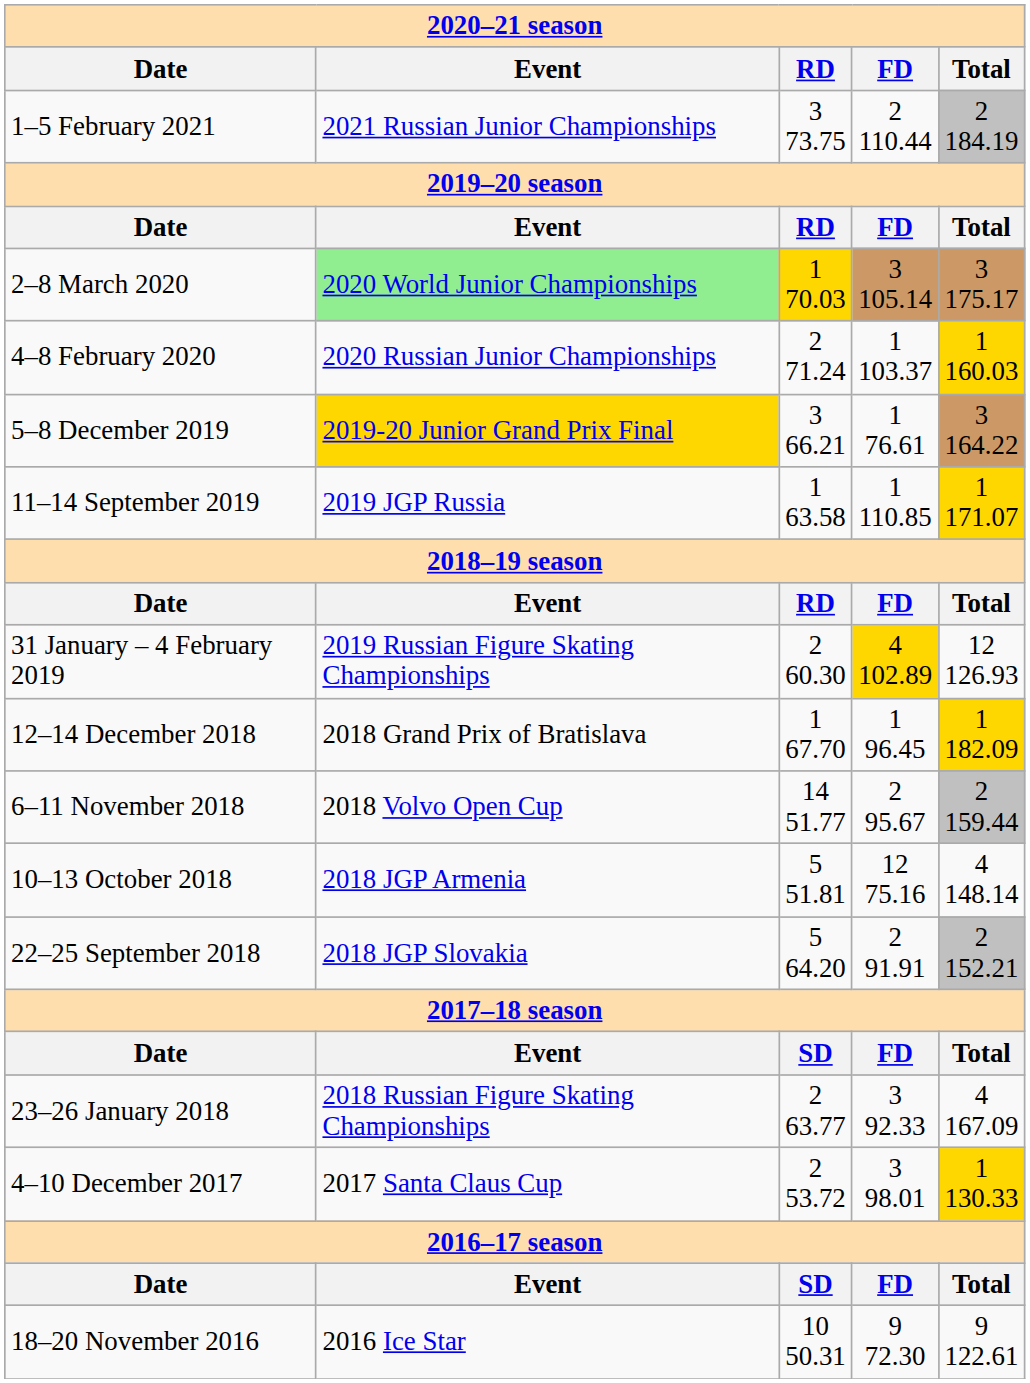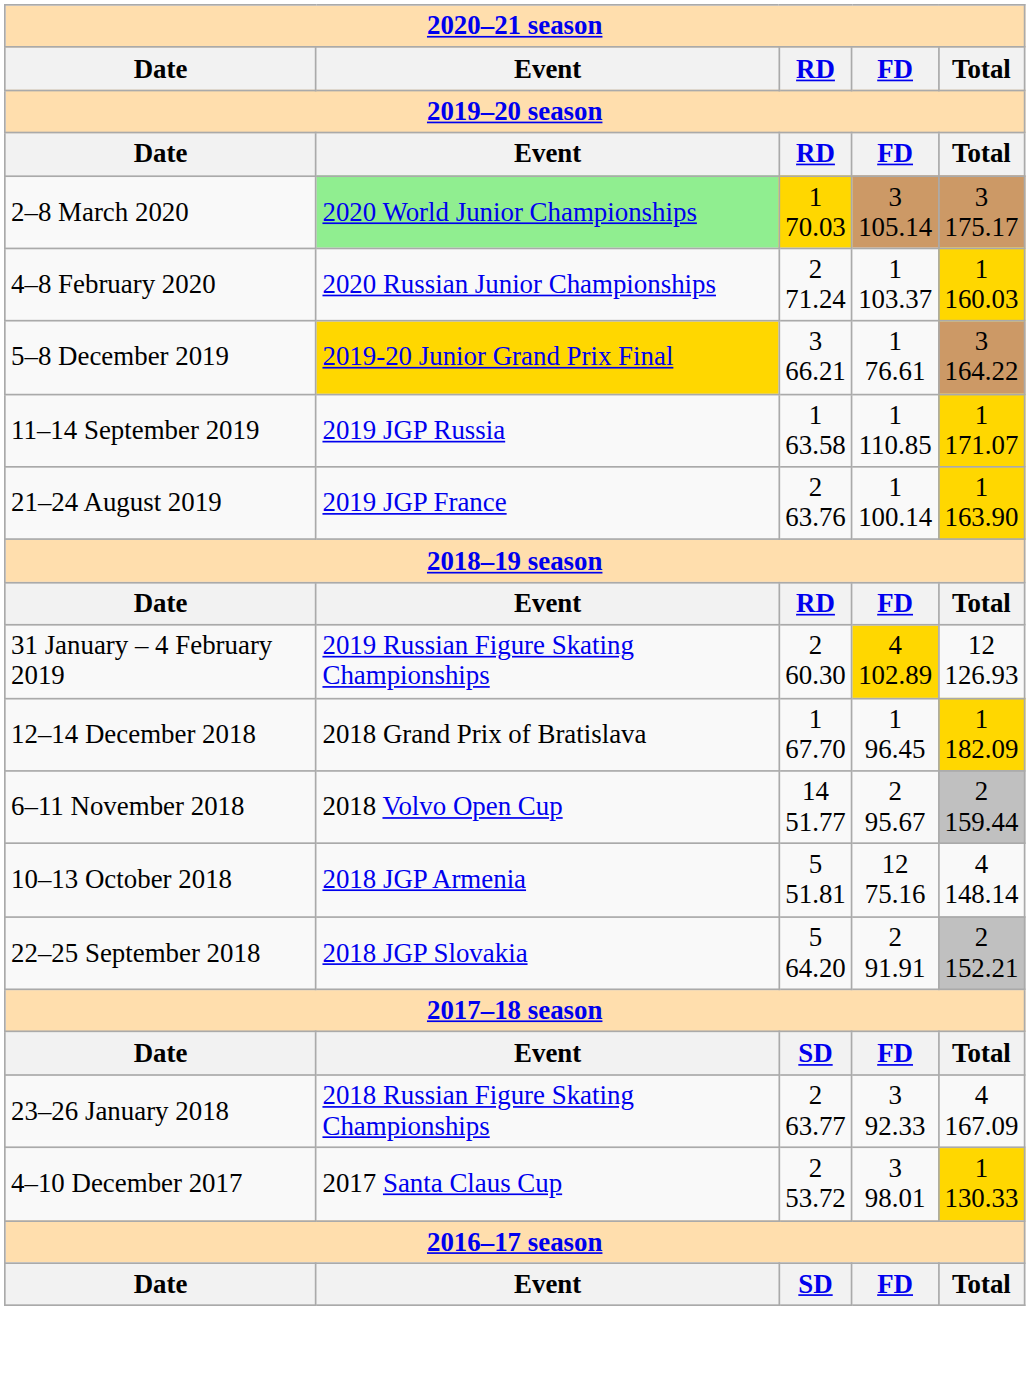 <table class="wikitable">
 <tr>
 <td colspan="5" style="background-color: #ffdead;" align="center"><strong><a href='#'>2020–21 season</a></strong></td>
 </tr>
 <tr>
 <th>Date</th>
 <th>Event</th>
 <th><a href='#'>RD</a></th>
 <th><a href='#'>FD</a></th>
 <th>Total</th>
-</tr>
-<tr>
-<td>1–5 February 2021</td>
-<td><a href='#'>2021 Russian Junior Championships</a></td>
-<td align=center>3 <br> 73.75</td>
-<td align=center>2 <br> 110.44</td>
-<td align=center bgcolor=silver>2 <br> 184.19</td>
 </tr>
 <tr>
 <td colspan="5" style="background-color: #ffdead;" align="center"><strong><a href='#'>2019–20 season</a></strong></td>
 </tr>
 <tr>
 <th>Date</th>
 <th>Event</th>
 <th><a href='#'>RD</a></th>
 <th><a href='#'>FD</a></th>
 <th>Total</th>
 </tr>
 <tr>
 <td>2–8 March 2020</td>
 <td style="background: lightgreen;"><a href='#'>2020 World Junior Championships</a></td>
 <td align=center bgcolor=gold>1 <br> 70.03</td>
 <td align=center bgcolor=cc9966>3 <br> 105.14</td>
 <td align=center bgcolor=cc9966>3 <br> 175.17</td>
 </tr>
 <tr>
 <td>4–8 February 2020</td>
 <td><a href='#'>2020 Russian Junior Championships</a></td>
 <td align=center>2 <br> 71.24</td>
 <td align=center>1 <br> 103.37</td>
 <td align=center bgcolor=gold>1 <br> 160.03</td>
 </tr>
 <tr>
 <td>5–8 December 2019</td>
 <td style="background: gold;"><a href='#'>2019-20 Junior Grand Prix Final</a></td>
 <td align=center>3 <br> 66.21</td>
 <td align="center">1<br>76.61</td>
 <td align=center bgcolor=cc9966>3 <br> 164.22</td>
 </tr>
 <tr>
 <td>11–14 September 2019</td>
 <td><a href='#'>2019 JGP Russia</a></td>
 <td align=center>1 <br> 63.58</td>
 <td align=center>1 <br> 110.85</td>
 <td align=center bgcolor=gold>1 <br> 171.07</td>
+</tr>
+<tr>
+<td>21–24 August 2019</td>
+<td><a href='#'>2019 JGP France</a></td>
+<td align=center>2 <br> 63.76</td>
+<td align=center>1 <br> 100.14</td>
+<td align=center bgcolor=gold>1 <br> 163.90</td>
 </tr>
 <tr>
 <td colspan="5" style="background-color: #ffdead;" align="center"><strong><a href='#'>2018–19 season</a></strong></td>
 </tr>
 <tr>
 <th>Date</th>
 <th>Event</th>
 <th><a href='#'>RD</a></th>
 <th><a href='#'>FD</a></th>
 <th>Total</th>
 </tr>
 <tr>
 <td>31 January – 4 February 2019</td>
 <td><a href='#'>2019 Russian Figure Skating Championships</a></td>
 <td align="center">2<br>60.30</td>
 <td align=center style="background: gold;">4 <br> 102.89</td>
 <td align=center>12 <br> 126.93</td>
 </tr>
 <tr>
 <td>12–14 December 2018</td>
 <td>2018 Grand Prix of Bratislava</td>
 <td align=center>1 <br> 67.70</td>
 <td align=center>1 <br> 96.45</td>
 <td align=center bgcolor=gold>1 <br> 182.09</td>
 </tr>
 <tr>
 <td>6–11 November 2018</td>
 <td>2018 <a href='#'>Volvo Open Cup</a></td>
 <td align=center>14 <br> 51.77</td>
 <td align="center">2<br>95.67</td>
 <td align="center" bgcolor="silver">2<br>159.44</td>
 </tr>
 <tr>
 <td>10–13 October 2018</td>
 <td><a href='#'>2018 JGP Armenia</a></td>
 <td align="center">5<br>51.81</td>
 <td align=center>12 <br> 75.16</td>
 <td align="center">4<br>148.14</td>
 </tr>
 <tr>
 <td>22–25 September 2018</td>
 <td><a href='#'>2018 JGP Slovakia</a></td>
 <td align=center>5 <br> 64.20</td>
 <td align="center">2<br>91.91</td>
 <td align="center" bgcolor="silver">2<br>152.21</td>
 </tr>
 <tr>
 <td colspan="5" style="background-color: #ffdead;" align="center"><strong><a href='#'>2017–18 season</a></strong></td>
 </tr>
 <tr>
 <th>Date</th>
 <th>Event</th>
 <th><a href='#'>SD</a></th>
 <th><a href='#'>FD</a></th>
 <th>Total</th>
 </tr>
 <tr>
 <td>23–26 January 2018</td>
 <td><a href='#'>2018 Russian Figure Skating Championships</a></td>
 <td align="center">2<br>63.77</td>
 <td align="center">3<br>92.33</td>
 <td align=center>4 <br> 167.09</td>
 </tr>
 <tr>
 <td>4–10 December 2017</td>
 <td>2017 <a href='#'>Santa Claus Cup</a></td>
 <td align="center">2<br>53.72</td>
 <td align=center>3 <br> 98.01</td>
 <td align="center" bgcolor="gold">1<br>130.33</td>
 </tr>
 <tr>
 <td colspan="5" style="background-color: #ffdead;" align="center"><strong><a href='#'>2016–17 season</a></strong></td>
 </tr>
 <tr>
 <th>Date</th>
 <th>Event</th>
 <th><a href='#'>SD</a></th>
 <th><a href='#'>FD</a></th>
 <th>Total</th>
 </tr>
-<tr>
-<td>18–20 November 2016</td>
-<td>2016 <a href='#'>Ice Star</a></td>
-<td align=center>10 <br> 50.31</td>
-<td align=center>9 <br> 72.30</td>
-<td align=center>9 <br> 122.61</td>
-</tr>
 </table>
